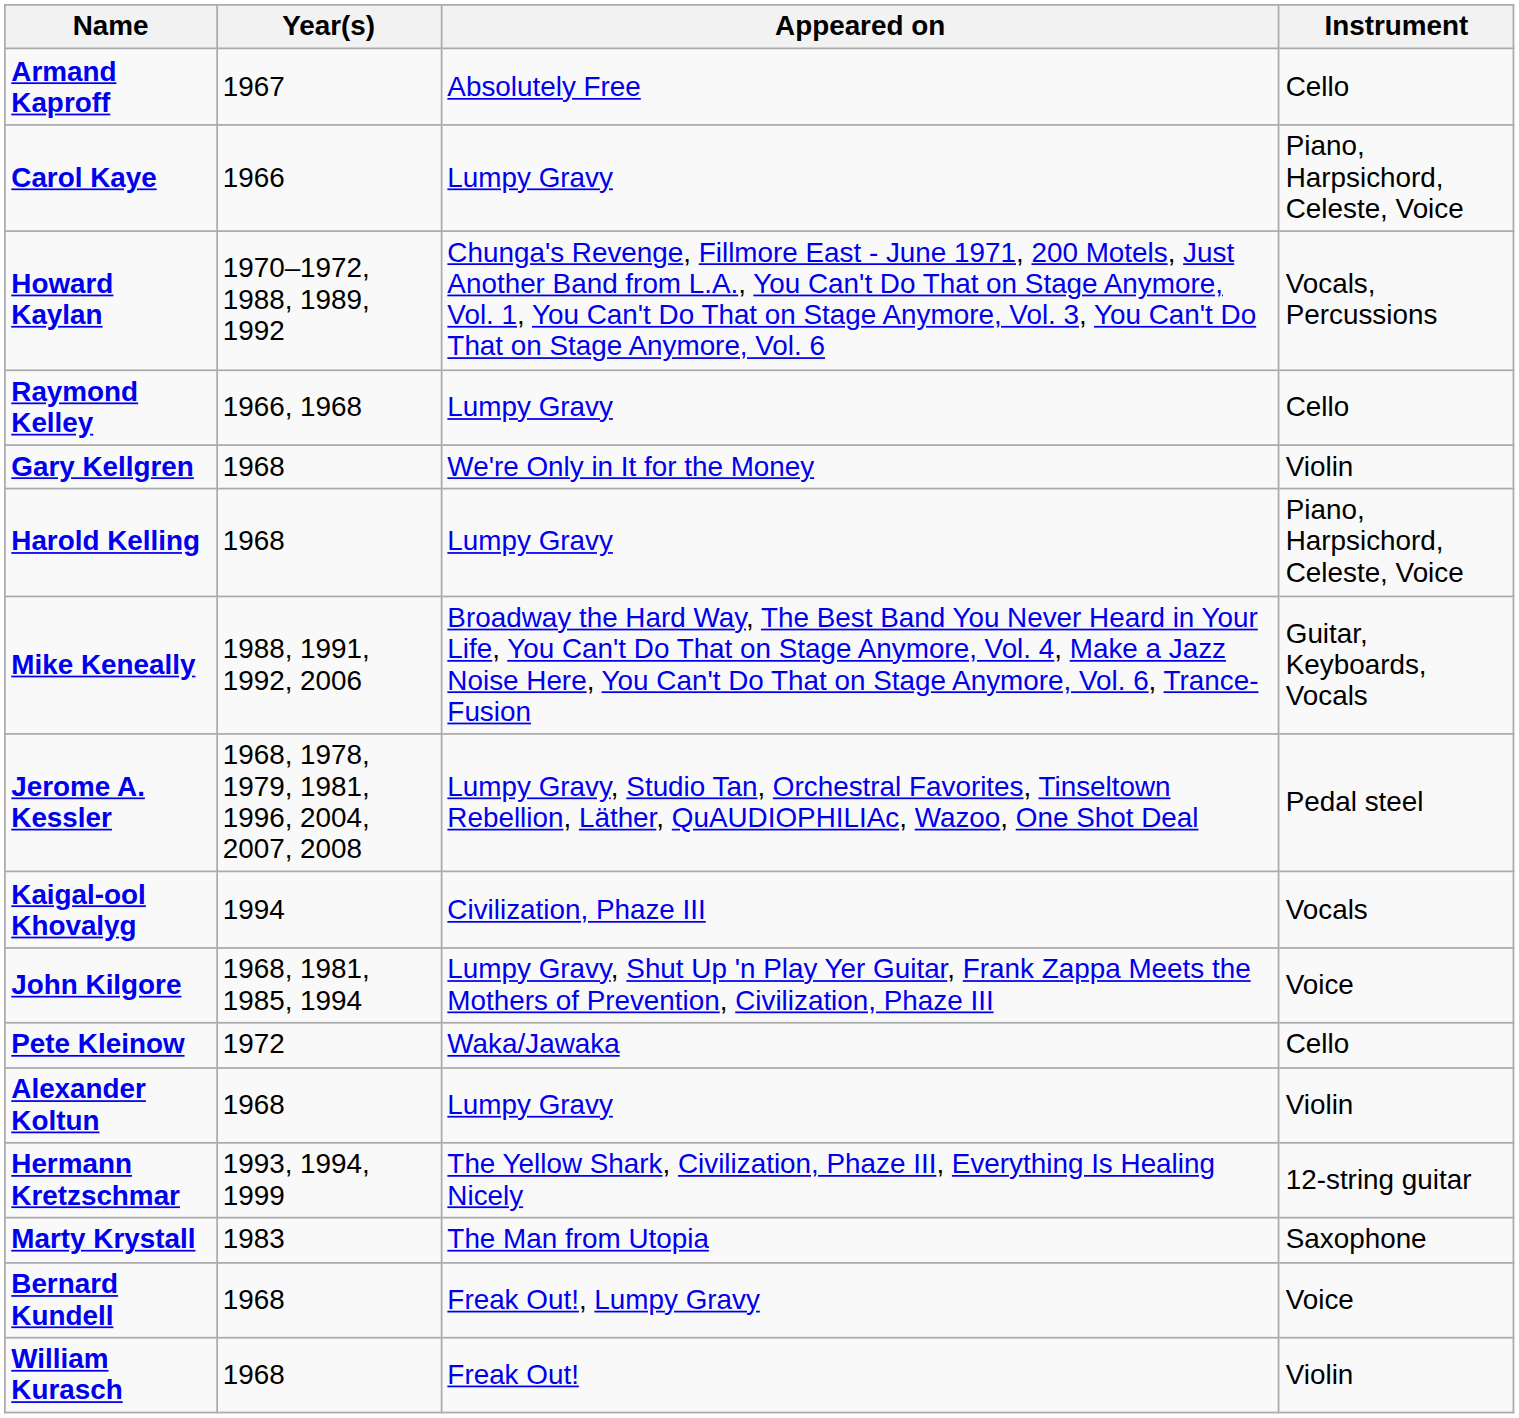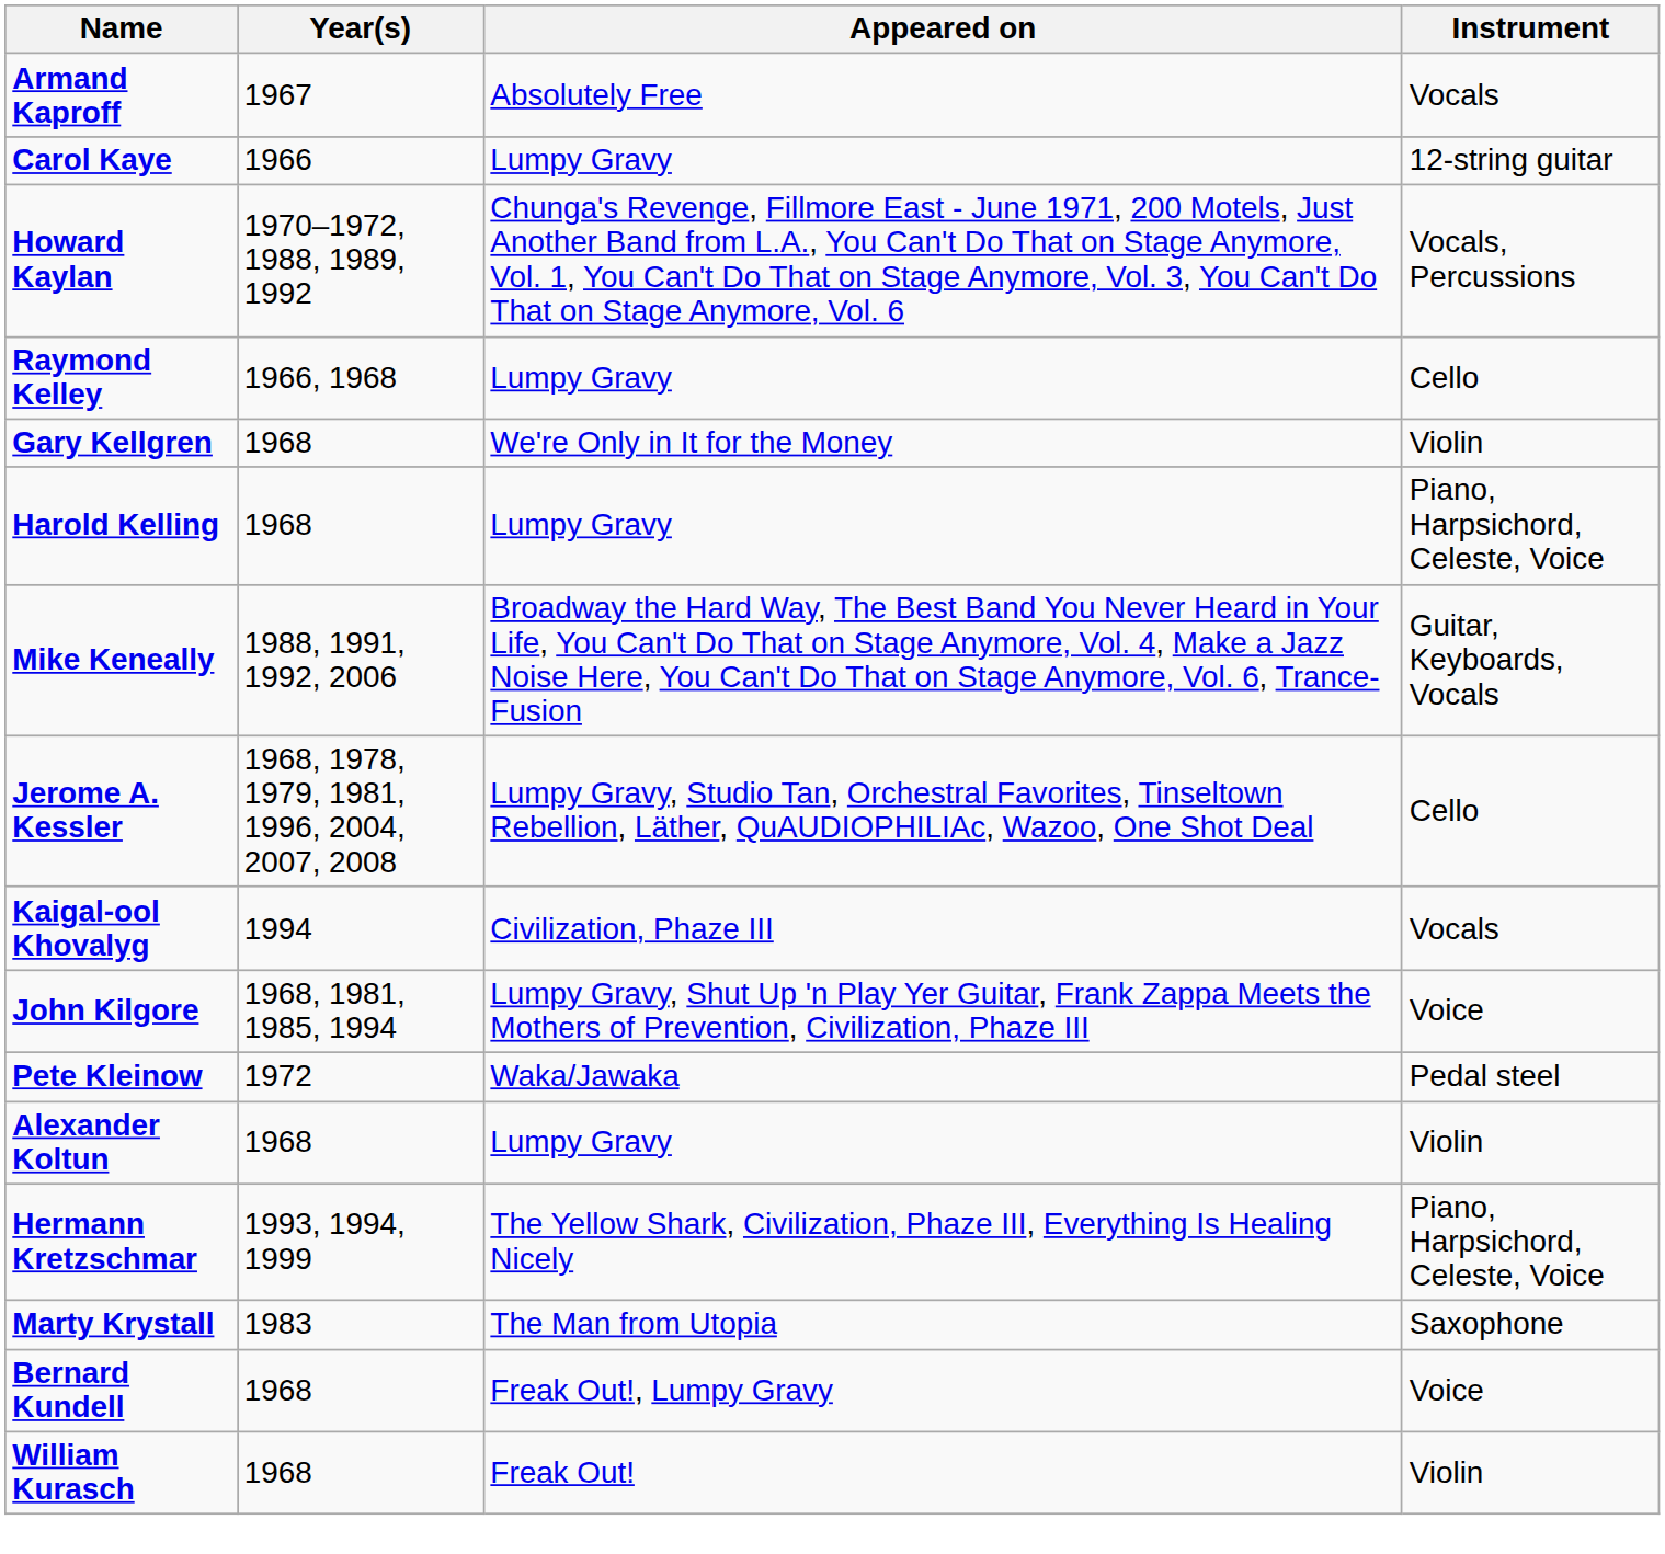 <table class="wikitable">
 <tr>
 <th>Name</th>
 <th>Year(s)</th>
 <th>Appeared on</th>
 <th>Instrument</th>
 </tr>
 <tr>
 <td><strong><a href='#'>Armand Kaproff</a></strong></td>
 <td>1967</td>
 <td><a href='#'>Absolutely Free</a></td>
-<td>Cello</td>
+<td>Vocals</td>
 </tr>
 <tr>
 <td><strong><a href='#'>Carol Kaye</a></strong></td>
 <td>1966</td>
 <td><a href='#'>Lumpy Gravy</a></td>
-<td>Piano, Harpsichord, Celeste, Voice</td>
+<td>12-string guitar</td>
 </tr>
 <tr>
 <td><strong><a href='#'>Howard Kaylan</a></strong></td>
 <td>1970–1972, 1988, 1989, 1992</td>
 <td><a href='#'>Chunga's Revenge</a>, <a href='#'>Fillmore East - June 1971</a>, <a href='#'>200 Motels</a>, <a href='#'>Just Another Band from L.A.</a>, <a href='#'>You Can't Do That on Stage Anymore, Vol. 1</a>, <a href='#'>You Can't Do That on Stage Anymore, Vol. 3</a>, <a href='#'>You Can't Do That on Stage Anymore, Vol. 6</a></td>
 <td>Vocals, Percussions</td>
 </tr>
 <tr>
 <td><strong><a href='#'>Raymond Kelley</a></strong></td>
 <td>1966, 1968</td>
 <td><a href='#'>Lumpy Gravy</a></td>
 <td>Cello</td>
 </tr>
 <tr>
 <td><strong><a href='#'>Gary Kellgren</a></strong></td>
 <td>1968</td>
 <td><a href='#'>We're Only in It for the Money</a></td>
 <td>Violin</td>
 </tr>
 <tr>
 <td><strong><a href='#'>Harold Kelling</a></strong></td>
 <td>1968</td>
 <td><a href='#'>Lumpy Gravy</a></td>
 <td>Piano, Harpsichord, Celeste, Voice</td>
 </tr>
 <tr>
 <td><strong><a href='#'>Mike Keneally</a></strong></td>
 <td>1988, 1991, 1992, 2006</td>
 <td><a href='#'>Broadway the Hard Way</a>, <a href='#'>The Best Band You Never Heard in Your Life</a>, <a href='#'>You Can't Do That on Stage Anymore, Vol. 4</a>, <a href='#'>Make a Jazz Noise Here</a>, <a href='#'>You Can't Do That on Stage Anymore, Vol. 6</a>, <a href='#'>Trance-Fusion</a></td>
 <td>Guitar, Keyboards, Vocals</td>
 </tr>
 <tr>
 <td><strong><a href='#'>Jerome A. Kessler</a></strong></td>
 <td>1968, 1978, 1979, 1981, 1996, 2004, 2007, 2008</td>
 <td><a href='#'>Lumpy Gravy</a>, <a href='#'>Studio Tan</a>, <a href='#'>Orchestral Favorites</a>, <a href='#'>Tinseltown Rebellion</a>, <a href='#'>Läther</a>, <a href='#'>QuAUDIOPHILIAc</a>, <a href='#'>Wazoo</a>, <a href='#'>One Shot Deal</a></td>
-<td>Pedal steel</td>
+<td>Cello</td>
 </tr>
 <tr>
 <td><strong><a href='#'>Kaigal-ool Khovalyg</a></strong></td>
 <td>1994</td>
 <td><a href='#'>Civilization, Phaze III</a></td>
 <td>Vocals</td>
 </tr>
 <tr>
 <td><strong><a href='#'>John Kilgore</a></strong></td>
 <td>1968, 1981, 1985, 1994</td>
 <td><a href='#'>Lumpy Gravy</a>, <a href='#'>Shut Up 'n Play Yer Guitar</a>, <a href='#'>Frank Zappa Meets the Mothers of Prevention</a>, <a href='#'>Civilization, Phaze III</a></td>
 <td>Voice</td>
 </tr>
 <tr>
 <td><strong><a href='#'>Pete Kleinow</a></strong></td>
 <td>1972</td>
 <td><a href='#'>Waka/Jawaka</a></td>
-<td>Cello</td>
+<td>Pedal steel</td>
 </tr>
 <tr>
 <td><strong><a href='#'>Alexander Koltun</a></strong></td>
 <td>1968</td>
 <td><a href='#'>Lumpy Gravy</a></td>
 <td>Violin</td>
 </tr>
 <tr>
 <td><strong><a href='#'>Hermann Kretzschmar</a></strong></td>
 <td>1993, 1994, 1999</td>
 <td><a href='#'>The Yellow Shark</a>, <a href='#'>Civilization, Phaze III</a>, <a href='#'>Everything Is Healing Nicely</a></td>
-<td>12-string guitar</td>
+<td>Piano, Harpsichord, Celeste, Voice</td>
 </tr>
 <tr>
 <td><strong><a href='#'>Marty Krystall</a></strong></td>
 <td>1983</td>
 <td><a href='#'>The Man from Utopia</a></td>
 <td>Saxophone</td>
 </tr>
 <tr>
 <td><strong><a href='#'>Bernard Kundell</a></strong></td>
 <td>1968</td>
 <td><a href='#'>Freak Out!</a>, <a href='#'>Lumpy Gravy</a></td>
 <td>Voice</td>
 </tr>
 <tr>
 <td><strong><a href='#'>William Kurasch</a></strong></td>
 <td>1968</td>
 <td><a href='#'>Freak Out!</a></td>
 <td>Violin</td>
 </tr>
 </table>
